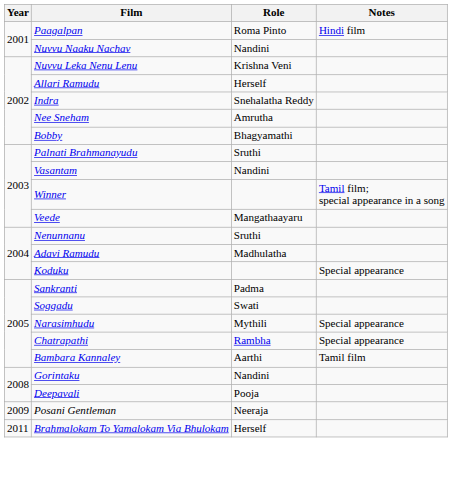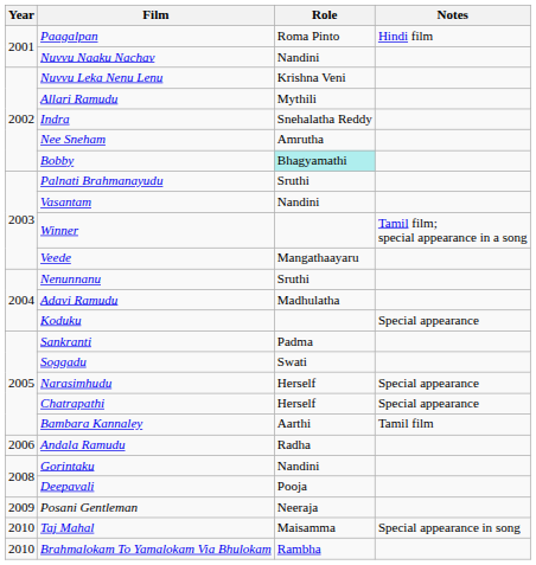 <table class="wikitable sortable">
 <tr>
 <th>Year</th>
 <th>Film</th>
 <th>Role</th>
 <th class="unsortable">Notes</th>
 </tr>
 <tr>
 <td rowspan="2">2001</td>
 <td><em><a href='#'>Paagalpan</a></em></td>
 <td>Roma Pinto</td>
 <td><a href='#'>Hindi</a> film</td>
 </tr>
 <tr>
 <td><em><a href='#'>Nuvvu Naaku Nachav</a></em></td>
 <td>Nandini</td>
 <td></td>
 </tr>
 <tr>
 <td rowspan="5">2002</td>
 <td><em><a href='#'>Nuvvu Leka Nenu Lenu</a></em></td>
 <td>Krishna Veni</td>
 <td></td>
 </tr>
 <tr>
 <td><em><a href='#'>Allari Ramudu</a></em></td>
-<td>Herself</td>
+<td>Mythili</td>
 <td></td>
 </tr>
 <tr>
 <td><em><a href='#'>Indra</a></em></td>
 <td>Snehalatha Reddy</td>
 <td></td>
 </tr>
 <tr>
 <td><em><a href='#'>Nee Sneham</a></em></td>
 <td>Amrutha</td>
 <td></td>
 </tr>
 <tr>
 <td><em><a href='#'>Bobby</a></em></td>
-<td>Bhagyamathi</td>
+<td style="background: paleturquoise;">Bhagyamathi</td>
 <td></td>
 </tr>
 <tr>
 <td rowspan="4">2003</td>
 <td><em><a href='#'>Palnati Brahmanayudu</a></em></td>
 <td>Sruthi</td>
 <td></td>
 </tr>
 <tr>
 <td><em><a href='#'>Vasantam</a></em></td>
 <td>Nandini</td>
 <td></td>
 </tr>
 <tr>
 <td><em><a href='#'>Winner</a></em></td>
 <td></td>
 <td><a href='#'>Tamil</a> film;<br>special appearance in a song</td>
 </tr>
 <tr>
 <td><em><a href='#'>Veede</a></em></td>
 <td>Mangathaayaru</td>
 <td></td>
 </tr>
 <tr>
 <td rowspan="3">2004</td>
 <td><em><a href='#'>Nenunnanu</a></em></td>
 <td>Sruthi</td>
 <td></td>
 </tr>
 <tr>
 <td><em><a href='#'>Adavi Ramudu</a></em></td>
 <td>Madhulatha</td>
 <td></td>
 </tr>
 <tr>
 <td><em><a href='#'>Koduku</a></em></td>
 <td></td>
 <td>Special appearance</td>
 </tr>
 <tr>
 <td rowspan="5">2005</td>
 <td><em><a href='#'>Sankranti</a></em></td>
 <td>Padma</td>
 <td></td>
 </tr>
 <tr>
 <td><em><a href='#'>Soggadu</a></em></td>
 <td>Swati</td>
 <td></td>
 </tr>
 <tr>
 <td><em><a href='#'>Narasimhudu</a></em></td>
-<td>Mythili</td>
+<td>Herself</td>
 <td>Special appearance</td>
 </tr>
 <tr>
 <td><em><a href='#'>Chatrapathi</a></em></td>
-<td><a href='#'>Rambha</a></td>
+<td>Herself</td>
 <td>Special appearance</td>
 </tr>
 <tr>
 <td><em><a href='#'>Bambara Kannaley</a></em></td>
 <td>Aarthi</td>
 <td>Tamil film</td>
+</tr>
+<tr>
+<td>2006</td>
+<td><em><a href='#'>Andala Ramudu</a></em></td>
+<td>Radha</td>
+<td></td>
 </tr>
 <tr>
 <td rowspan="2">2008</td>
 <td><em><a href='#'>Gorintaku</a></em></td>
 <td>Nandini</td>
 <td></td>
 </tr>
 <tr>
 <td><em><a href='#'>Deepavali</a></em></td>
 <td>Pooja</td>
 <td></td>
 </tr>
 <tr>
 <td>2009</td>
 <td><em>Posani Gentleman</em></td>
 <td>Neeraja</td>
 <td></td>
 </tr>
 <tr>
-<td>2011</td>
+<td>2010</td>
+<td><em><a href='#'>Taj Mahal</a></em></td>
+<td>Maisamma</td>
+<td>Special appearance in song</td>
+</tr>
+<tr>
+<td>2010</td>
 <td><em><a href='#'>Brahmalokam To Yamalokam Via Bhulokam</a></em></td>
-<td>Herself</td>
+<td><a href='#'>Rambha</a></td>
 <td></td>
 </tr>
 </table>
